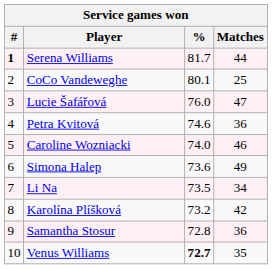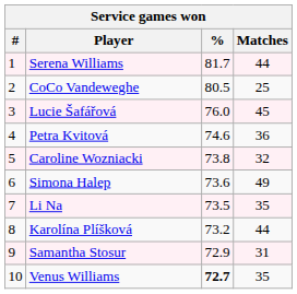 <table class="wikitable " style=font-size:90%>
 <tr>
 <th colspan=4>Service games won</th>
 </tr>
 <tr>
 <th>#</th>
 <th width=170>Player</th>
 <th width=20>%</th>
 <th>Matches</th>
 </tr>
 <tr style="background:#FFF0F5;">
-<td><strong>1</strong></td>
+<td>1</td>
 <td> <a href='#'>Serena Williams</a></td>
 <td>81.7</td>
 <td align=center>44</td>
 </tr>
 <tr>
 <td>2</td>
 <td> <a href='#'>CoCo Vandeweghe</a></td>
-<td>80.1</td>
+<td>80.5</td>
 <td align=center>25</td>
 </tr>
 <tr style="background:#FFF0F5;">
 <td>3</td>
 <td> <a href='#'>Lucie Šafářová</a></td>
 <td>76.0</td>
-<td align=center>47</td>
+<td align=center>45</td>
 </tr>
 <tr>
 <td>4</td>
 <td> <a href='#'>Petra Kvitová</a></td>
 <td>74.6</td>
 <td align=center>36</td>
 </tr>
 <tr style="background:#FFF0F5;">
 <td>5</td>
 <td> <a href='#'>Caroline Wozniacki</a></td>
-<td>74.0</td>
-<td align=center>46</td>
+<td>73.8</td>
+<td align=center>32</td>
 </tr>
 <tr>
 <td>6</td>
 <td> <a href='#'>Simona Halep</a></td>
 <td>73.6</td>
 <td align=center>49</td>
 </tr>
 <tr style="background:#FFF0F5;">
 <td>7</td>
 <td> <a href='#'>Li Na</a></td>
 <td>73.5</td>
-<td align=center>34</td>
+<td align=center>35</td>
 </tr>
 <tr>
 <td>8</td>
 <td> <a href='#'>Karolína Plíšková</a></td>
 <td>73.2</td>
-<td align=center>42</td>
+<td align=center>44</td>
 </tr>
 <tr style="background:#FFF0F5;">
 <td>9</td>
 <td> <a href='#'>Samantha Stosur</a></td>
-<td>72.8</td>
-<td align=center>36</td>
+<td>72.9</td>
+<td align=center>31</td>
 </tr>
 <tr>
 <td>10</td>
 <td> <a href='#'>Venus Williams</a></td>
 <td><strong>72.7</strong></td>
 <td align=center>35</td>
 </tr>
 </table>
